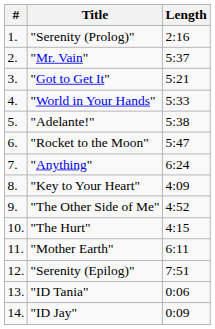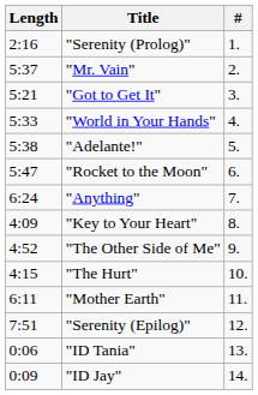 <table class="wikitable">
 <tr>
+<th scope="col">Length</th>
+<th scope="col">Title</th>
 <th scope="col">#</th>
-<th scope="col">Title</th>
-<th scope="col">Length</th>
 </tr>
 <tr>
+<td>2:16</td>
+<td>"Serenity (Prolog)"</td>
 <td>1.</td>
-<td>"Serenity (Prolog)"</td>
-<td>2:16</td>
 </tr>
 <tr>
+<td>5:37</td>
+<td>"<a href='#'>Mr. Vain</a>"</td>
 <td>2.</td>
-<td>"<a href='#'>Mr. Vain</a>"</td>
-<td>5:37</td>
 </tr>
 <tr>
+<td>5:21</td>
+<td>"<a href='#'>Got to Get It</a>"</td>
 <td>3.</td>
-<td>"<a href='#'>Got to Get It</a>"</td>
-<td>5:21</td>
 </tr>
 <tr>
+<td>5:33</td>
+<td>"<a href='#'>World in Your Hands</a>"</td>
 <td>4.</td>
-<td>"<a href='#'>World in Your Hands</a>"</td>
-<td>5:33</td>
 </tr>
 <tr>
+<td>5:38</td>
+<td>"Adelante!"</td>
 <td>5.</td>
-<td>"Adelante!"</td>
-<td>5:38</td>
 </tr>
 <tr>
+<td>5:47</td>
+<td>"Rocket to the Moon"</td>
 <td>6.</td>
-<td>"Rocket to the Moon"</td>
-<td>5:47</td>
 </tr>
 <tr>
+<td>6:24</td>
+<td>"<a href='#'>Anything</a>"</td>
 <td>7.</td>
-<td>"<a href='#'>Anything</a>"</td>
-<td>6:24</td>
 </tr>
 <tr>
+<td>4:09</td>
+<td>"Key to Your Heart"</td>
 <td>8.</td>
-<td>"Key to Your Heart"</td>
-<td>4:09</td>
 </tr>
 <tr>
+<td>4:52</td>
+<td>"The Other Side of Me"</td>
 <td>9.</td>
-<td>"The Other Side of Me"</td>
-<td>4:52</td>
 </tr>
 <tr>
+<td>4:15</td>
+<td>"The Hurt"</td>
 <td>10.</td>
-<td>"The Hurt"</td>
-<td>4:15</td>
 </tr>
 <tr>
+<td>6:11</td>
+<td>"Mother Earth"</td>
 <td>11.</td>
-<td>"Mother Earth"</td>
-<td>6:11</td>
 </tr>
 <tr>
+<td>7:51</td>
+<td>"Serenity (Epilog)"</td>
 <td>12.</td>
-<td>"Serenity (Epilog)"</td>
-<td>7:51</td>
 </tr>
 <tr>
+<td>0:06</td>
+<td>"ID Tania"</td>
 <td>13.</td>
-<td>"ID Tania"</td>
-<td>0:06</td>
 </tr>
 <tr>
+<td>0:09</td>
+<td>"ID Jay"</td>
 <td>14.</td>
-<td>"ID Jay"</td>
-<td>0:09</td>
 </tr>
 </table>
